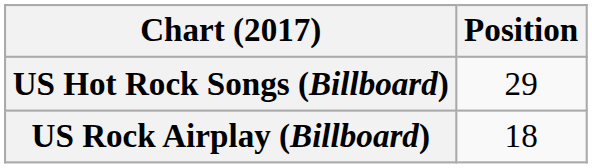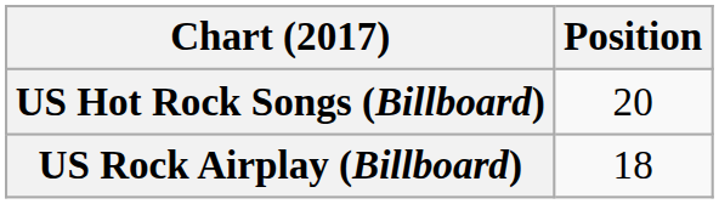 <table class="wikitable sortable plainrowheaders" style="text-align:center">
 <tr>
 <th scope="col">Chart (2017)</th>
 <th scope="col">Position</th>
 </tr>
 <tr>
 <th scope="row">US Hot Rock Songs (<em>Billboard</em>)</th>
-<td>29</td>
+<td>20</td>
 </tr>
 <tr>
 <th scope="row">US Rock Airplay (<em>Billboard</em>)</th>
 <td>18</td>
 </tr>
 </table>
